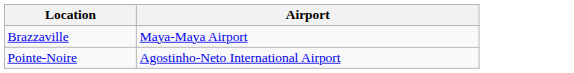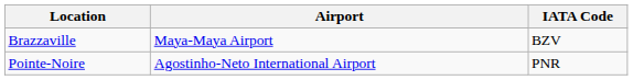 <table class="wikitable">
 <tr>
 <th scope="col" style="width:150px;"><strong>Location</strong></th>
 <th scope="col" style="width:400px;"><strong>Airport</strong></th>
+<th scope="col" style="width:100px;"><strong>IATA Code</strong></th>
 </tr>
 <tr>
 <td><a href='#'>Brazzaville</a></td>
 <td><a href='#'>Maya-Maya Airport</a></td>
+<td>BZV</td>
 </tr>
 <tr>
 <td><a href='#'>Pointe-Noire</a></td>
 <td><a href='#'>Agostinho-Neto International Airport</a></td>
+<td>PNR</td>
 </tr>
 </table>
